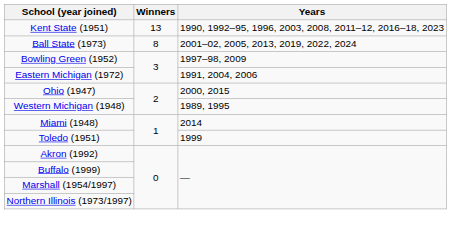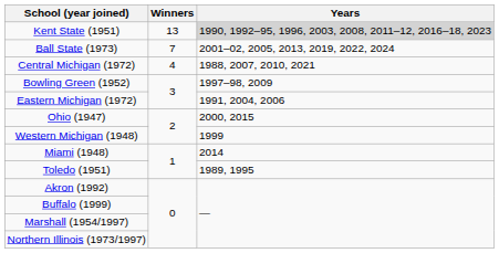 <table class="wikitable">
 <tr>
 <th>School (year joined)</th>
 <th>Winners</th>
 <th>Years</th>
 </tr>
 <tr>
 <td align="center"><a href='#'>Kent State</a> (1951)</td>
 <td align="center">13</td>
-<td>1990, 1992–95, 1996, 2003, 2008, 2011–12, 2016–18, 2023</td>
+<td style="background: lightgrey;">1990, 1992–95, 1996, 2003, 2008, 2011–12, 2016–18, 2023</td>
 </tr>
 <tr>
 <td align="center"><a href='#'>Ball State</a> (1973)</td>
-<td align="center">8</td>
+<td align="center">7</td>
 <td>2001–02, 2005, 2013, 2019, 2022, 2024</td>
+</tr>
+<tr>
+<td align="center"><a href='#'>Central Michigan</a> (1972)</td>
+<td align="center">4</td>
+<td>1988, 2007, 2010, 2021</td>
 </tr>
 <tr>
 <td align="center"><a href='#'>Bowling Green</a> (1952)</td>
 <td rowspan="2" align="center">3</td>
 <td>1997–98, 2009</td>
 </tr>
 <tr>
 <td align="center"><a href='#'>Eastern Michigan</a> (1972)</td>
 <td>1991, 2004, 2006</td>
 </tr>
 <tr>
 <td align="center"><a href='#'>Ohio</a> (1947)</td>
 <td rowspan="2" align="center">2</td>
 <td>2000, 2015</td>
 </tr>
 <tr>
 <td align="center"><a href='#'>Western Michigan</a> (1948)</td>
-<td>1989, 1995</td>
+<td>1999</td>
 </tr>
 <tr>
 <td align="center"><a href='#'>Miami</a> (1948)</td>
 <td rowspan="2" align="center">1</td>
 <td>2014</td>
 </tr>
 <tr>
 <td align="center"><a href='#'>Toledo</a> (1951)</td>
-<td>1999</td>
+<td>1989, 1995</td>
 </tr>
 <tr>
 <td align="center"><a href='#'>Akron</a> (1992)</td>
 <td rowspan="4" align="center">0</td>
 <td rowspan="4">—</td>
 </tr>
 <tr>
 <td align=center><a href='#'>Buffalo</a> (1999)</td>
 </tr>
 <tr>
 <td align=center><a href='#'>Marshall</a> (1954/1997)</td>
 </tr>
 <tr>
 <td align="center"><a href='#'>Northern Illinois</a> (1973/1997)</td>
 </tr>
 </table>
